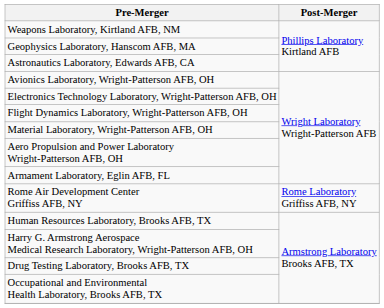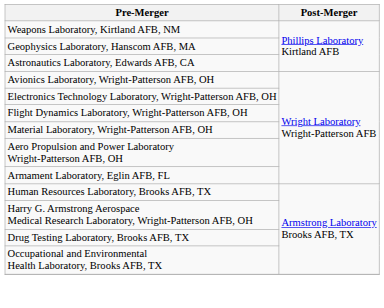 <table class="wikitable" style="margin: 1em auto 1em auto">
 <tr>
 <th>Pre-Merger</th>
 <th>Post-Merger</th>
 </tr>
 <tr>
 <td>Weapons Laboratory, Kirtland AFB, NM</td>
 <td rowspan=3><a href='#'>Phillips Laboratory</a><br>Kirtland AFB</td>
 </tr>
 <tr>
 <td>Geophysics Laboratory, Hanscom AFB, MA</td>
 </tr>
 <tr>
 <td>Astronautics Laboratory, Edwards AFB, CA</td>
 </tr>
 <tr>
 <td>Avionics Laboratory, Wright-Patterson AFB, OH</td>
 <td rowspan=6><a href='#'>Wright Laboratory</a><br>Wright-Patterson AFB</td>
 </tr>
 <tr>
 <td>Electronics Technology Laboratory, Wright-Patterson AFB, OH</td>
 </tr>
 <tr>
 <td>Flight Dynamics Laboratory, Wright-Patterson AFB, OH</td>
 </tr>
 <tr>
 <td>Material Laboratory, Wright-Patterson AFB, OH</td>
 </tr>
 <tr>
 <td>Aero Propulsion and Power Laboratory<br>Wright-Patterson AFB, OH</td>
 </tr>
 <tr>
 <td>Armament Laboratory, Eglin AFB, FL</td>
 </tr>
 <tr>
-<td>Rome Air Development Center<br>Griffiss AFB, NY</td>
-<td><a href='#'>Rome Laboratory</a><br>Griffiss AFB, NY</td>
-</tr>
-<tr>
 <td>Human Resources Laboratory, Brooks AFB, TX</td>
 <td rowspan=4><a href='#'>Armstrong Laboratory</a><br>Brooks AFB, TX</td>
 </tr>
 <tr>
 <td>Harry G. Armstrong Aerospace<br>Medical Research Laboratory, Wright-Patterson AFB, OH</td>
 </tr>
 <tr>
 <td>Drug Testing Laboratory, Brooks AFB, TX</td>
 </tr>
 <tr>
 <td>Occupational and Environmental<br>Health Laboratory, Brooks AFB, TX</td>
 </tr>
 <tr>
 </tr>
 </table>
